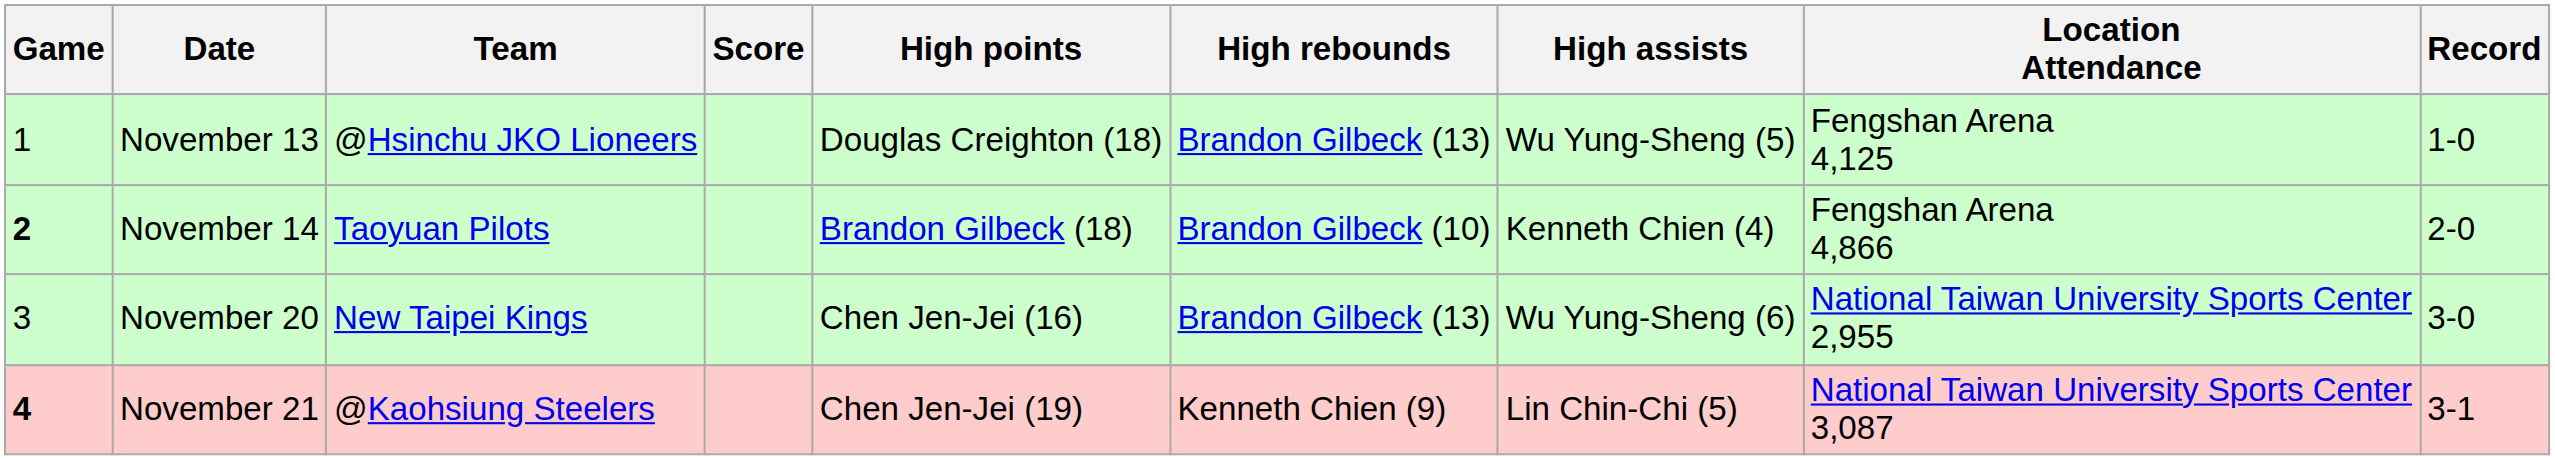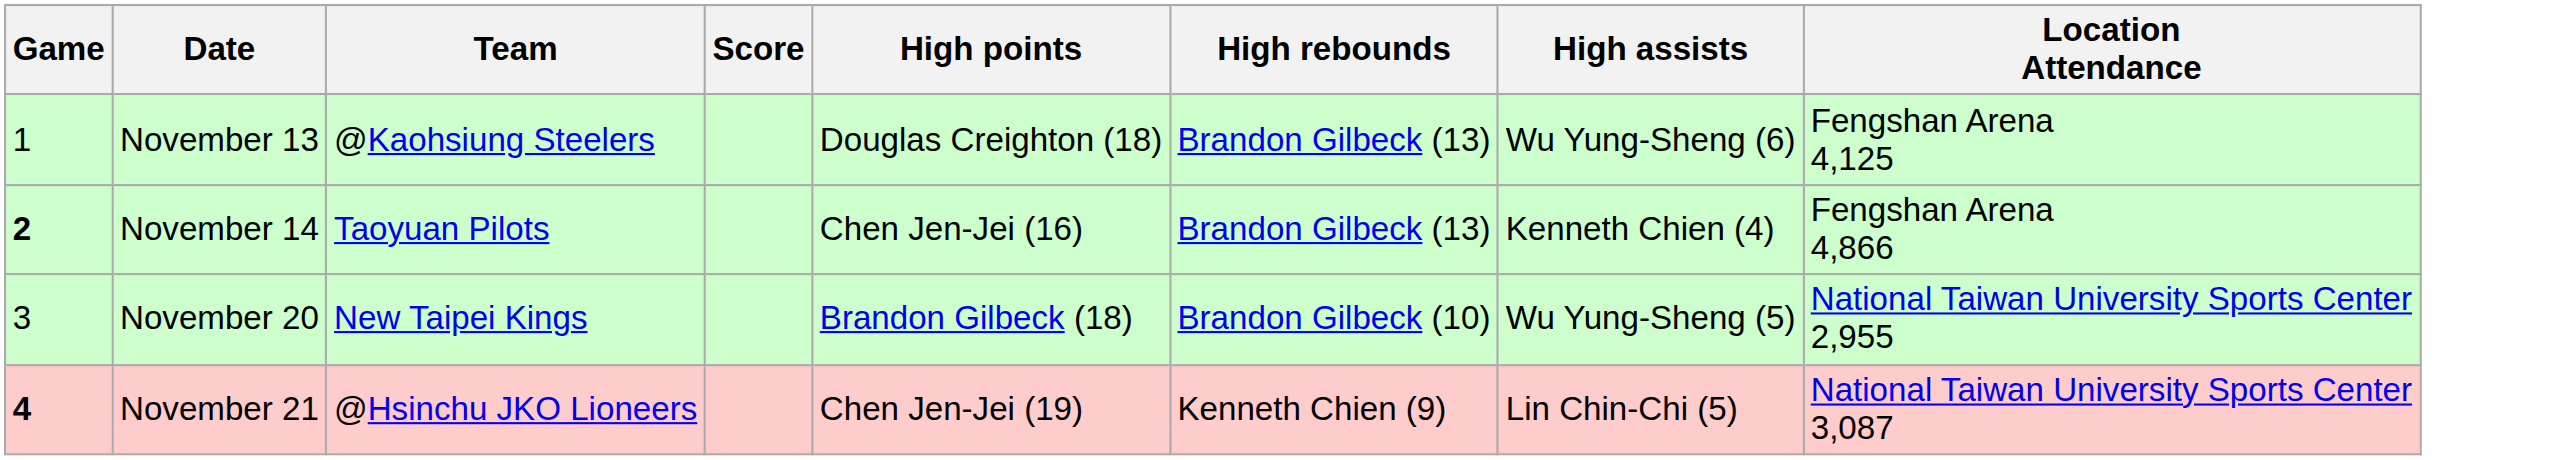 <table class="wikitable">
 <tr>
 <th>Game</th>
 <th>Date</th>
 <th>Team</th>
 <th>Score</th>
 <th>High points</th>
 <th>High rebounds</th>
 <th>High assists</th>
 <th>Location<br>Attendance</th>
-<th>Record</th>
 </tr>
 <tr style="background:#cfc">
 <td>1</td>
 <td>November 13</td>
-<td>@<a href='#'>Hsinchu JKO Lioneers</a></td>
+<td>@<a href='#'>Kaohsiung Steelers</a></td>
 <td></td>
 <td>Douglas Creighton (18)</td>
 <td><a href='#'>Brandon Gilbeck</a> (13)</td>
-<td>Wu Yung-Sheng (5)</td>
+<td>Wu Yung-Sheng (6)</td>
 <td>Fengshan Arena<br>4,125</td>
-<td>1-0</td>
 </tr>
 <tr style="background:#cfc">
 <td><strong>2</strong></td>
 <td>November 14</td>
 <td><a href='#'>Taoyuan Pilots</a></td>
 <td></td>
-<td><a href='#'>Brandon Gilbeck</a> (18)</td>
-<td><a href='#'>Brandon Gilbeck</a> (10)</td>
+<td>Chen Jen-Jei (16)</td>
+<td><a href='#'>Brandon Gilbeck</a> (13)</td>
 <td>Kenneth Chien (4)</td>
 <td>Fengshan Arena<br>4,866</td>
-<td>2-0</td>
 </tr>
 <tr style="background:#cfc">
 <td>3</td>
 <td>November 20</td>
 <td><a href='#'>New Taipei Kings</a></td>
 <td></td>
-<td>Chen Jen-Jei (16)</td>
-<td><a href='#'>Brandon Gilbeck</a> (13)</td>
-<td>Wu Yung-Sheng (6)</td>
+<td><a href='#'>Brandon Gilbeck</a> (18)</td>
+<td><a href='#'>Brandon Gilbeck</a> (10)</td>
+<td>Wu Yung-Sheng (5)</td>
 <td><a href='#'>National Taiwan University Sports Center</a><br>2,955</td>
-<td>3-0</td>
 </tr>
 <tr style="background:#fcc">
 <td><strong>4</strong></td>
 <td>November 21</td>
-<td>@<a href='#'>Kaohsiung Steelers</a></td>
+<td>@<a href='#'>Hsinchu JKO Lioneers</a></td>
 <td></td>
 <td>Chen Jen-Jei (19)</td>
 <td>Kenneth Chien (9)</td>
 <td>Lin Chin-Chi (5)</td>
 <td><a href='#'>National Taiwan University Sports Center</a><br>3,087</td>
-<td>3-1</td>
 </tr>
 </table>
